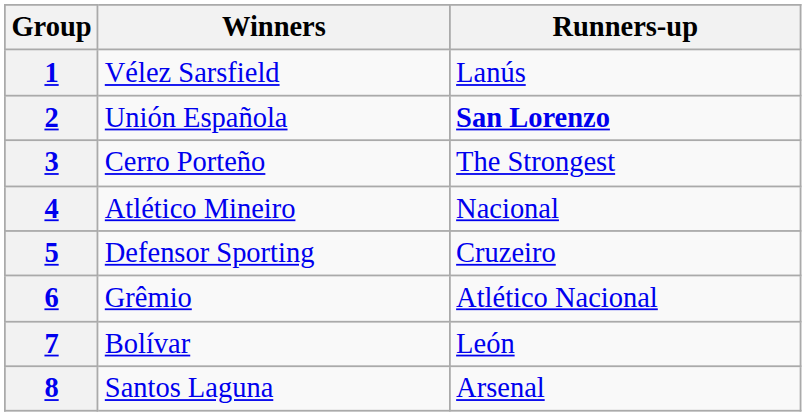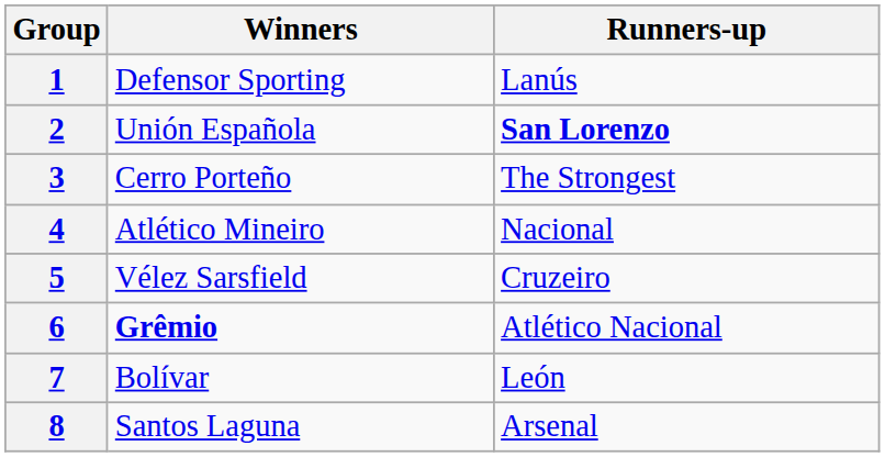 <table class="wikitable">
 <tr>
 <th>Group</th>
 <th width=190>Winners</th>
 <th width=190>Runners-up</th>
 </tr>
 <tr>
 <th><a href='#'>1</a></th>
-<td> <a href='#'>Vélez Sarsfield</a></td>
+<td> <a href='#'>Defensor Sporting</a></td>
 <td> <a href='#'>Lanús</a></td>
 </tr>
 <tr>
 <th><a href='#'>2</a></th>
 <td> <a href='#'>Unión Española</a></td>
 <td><strong> <a href='#'>San Lorenzo</a></strong></td>
 </tr>
 <tr>
 <th><a href='#'>3</a></th>
 <td> <a href='#'>Cerro Porteño</a></td>
 <td> <a href='#'>The Strongest</a></td>
 </tr>
 <tr>
 <th><a href='#'>4</a></th>
 <td> <a href='#'>Atlético Mineiro</a></td>
 <td> <a href='#'>Nacional</a></td>
 </tr>
 <tr>
 <th><a href='#'>5</a></th>
-<td> <a href='#'>Defensor Sporting</a></td>
+<td> <a href='#'>Vélez Sarsfield</a></td>
 <td> <a href='#'>Cruzeiro</a></td>
 </tr>
 <tr>
 <th><a href='#'>6</a></th>
-<td> <a href='#'>Grêmio</a></td>
+<td><strong> <a href='#'>Grêmio</a></strong></td>
 <td> <a href='#'>Atlético Nacional</a></td>
 </tr>
 <tr>
 <th><a href='#'>7</a></th>
 <td> <a href='#'>Bolívar</a></td>
 <td> <a href='#'>León</a></td>
 </tr>
 <tr>
 <th><a href='#'>8</a></th>
 <td> <a href='#'>Santos Laguna</a></td>
 <td> <a href='#'>Arsenal</a></td>
 </tr>
 </table>
